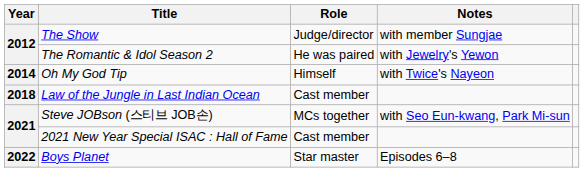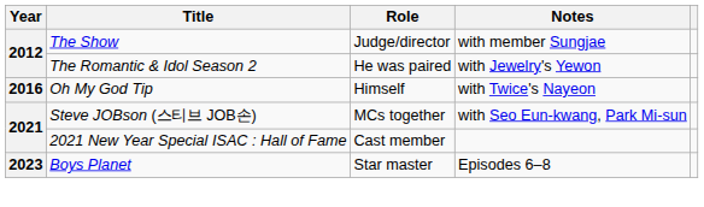 <table class="wikitable sortable plainrowheaders">
 <tr>
 <th scope="col">Year</th>
 <th scope="col">Title</th>
 <th scope="col">Role</th>
 <th scope="col">Notes</th>
 <th scope="col" class="unsortable"></th>
 </tr>
 <tr>
 <th scope="row" rowspan=2>2012</th>
 <td><em><a href='#'>The Show</a></em></td>
 <td>Judge/director</td>
 <td>with member <a href='#'>Sungjae</a></td>
 <td align=center></td>
 </tr>
 <tr>
 <td><em>The Romantic & Idol Season 2</em></td>
 <td>He was paired</td>
 <td>with <a href='#'>Jewelry</a>'s <a href='#'>Yewon</a></td>
 <td align=center></td>
 </tr>
 <tr>
-<th scope="row">2014</th>
+<th scope="row">2016</th>
 <td><em>Oh My God Tip</em></td>
 <td>Himself</td>
 <td>with <a href='#'>Twice</a>'s <a href='#'>Nayeon</a></td>
-<td align=center></td>
-</tr>
-<tr>
-<th scope="row">2018</th>
-<td><em><a href='#'>Law of the Jungle in Last Indian Ocean</a></em></td>
-<td>Cast member</td>
-<td></td>
 <td align=center></td>
 </tr>
 <tr>
 <th scope="row" rowspan="2">2021</th>
 <td><em>Steve JOBson</em> (스티브 JOB손)</td>
 <td>MCs together</td>
 <td>with <a href='#'>Seo Eun-kwang</a>, <a href='#'>Park Mi-sun</a></td>
 <td align=center></td>
 </tr>
 <tr>
 <td><em>2021 New Year Special ISAC : Hall of Fame</em></td>
 <td>Cast member</td>
 <td></td>
 <td align=center></td>
 </tr>
 <tr>
-<th scope="row">2022</th>
+<th scope="row">2023</th>
 <td><em><a href='#'>Boys Planet</a></em></td>
 <td>Star master</td>
 <td>Episodes 6–8</td>
 <td align=center></td>
 </tr>
 </table>
